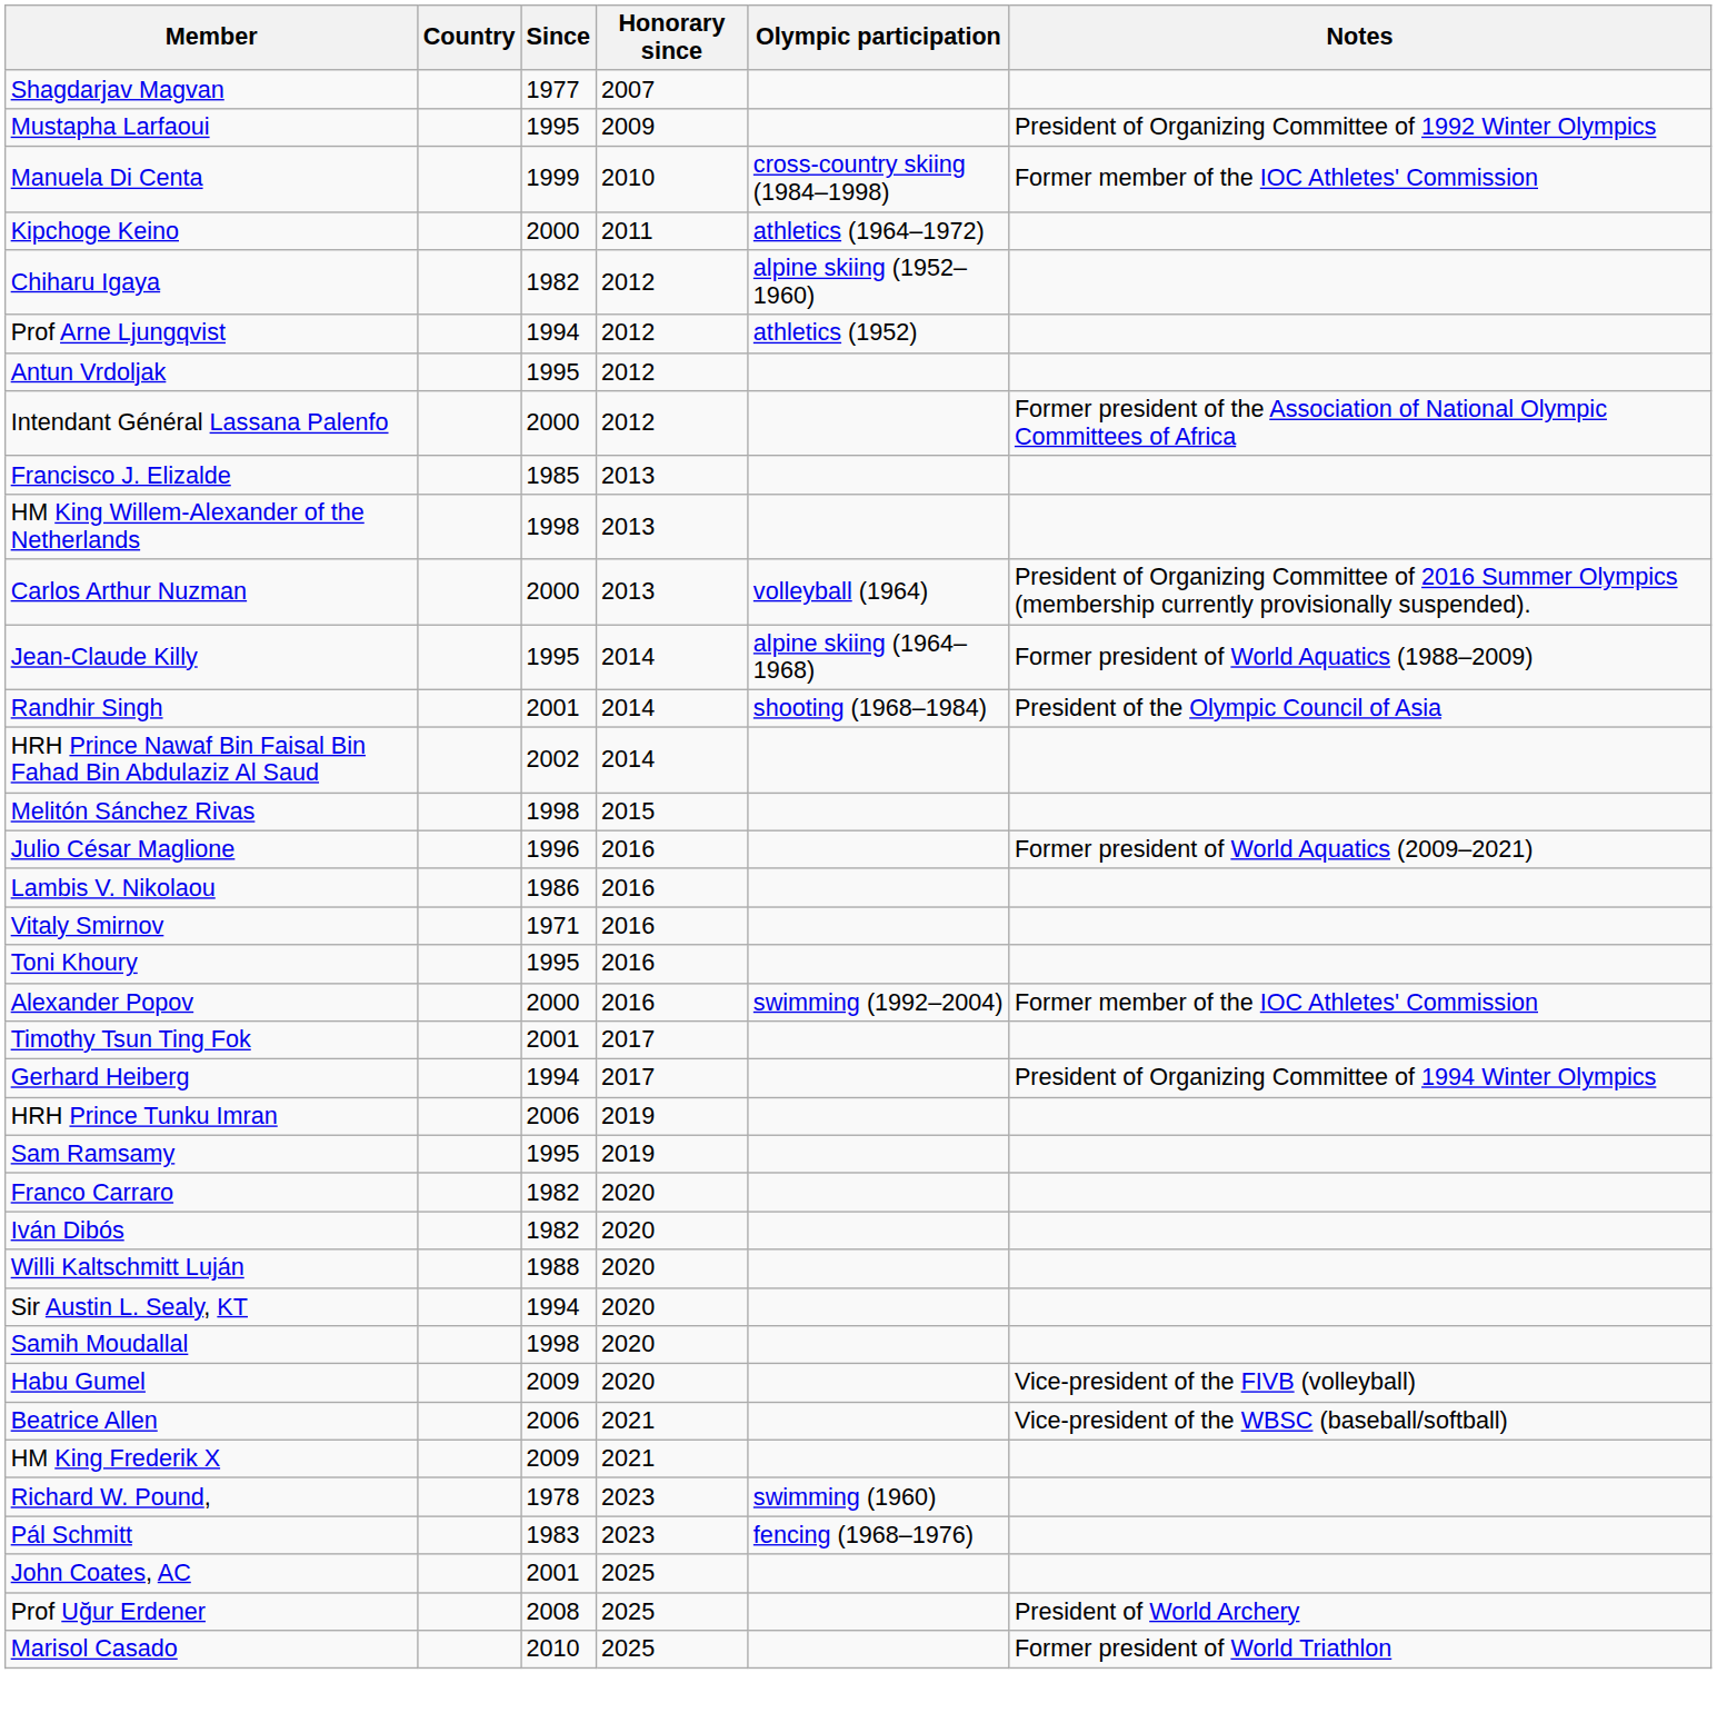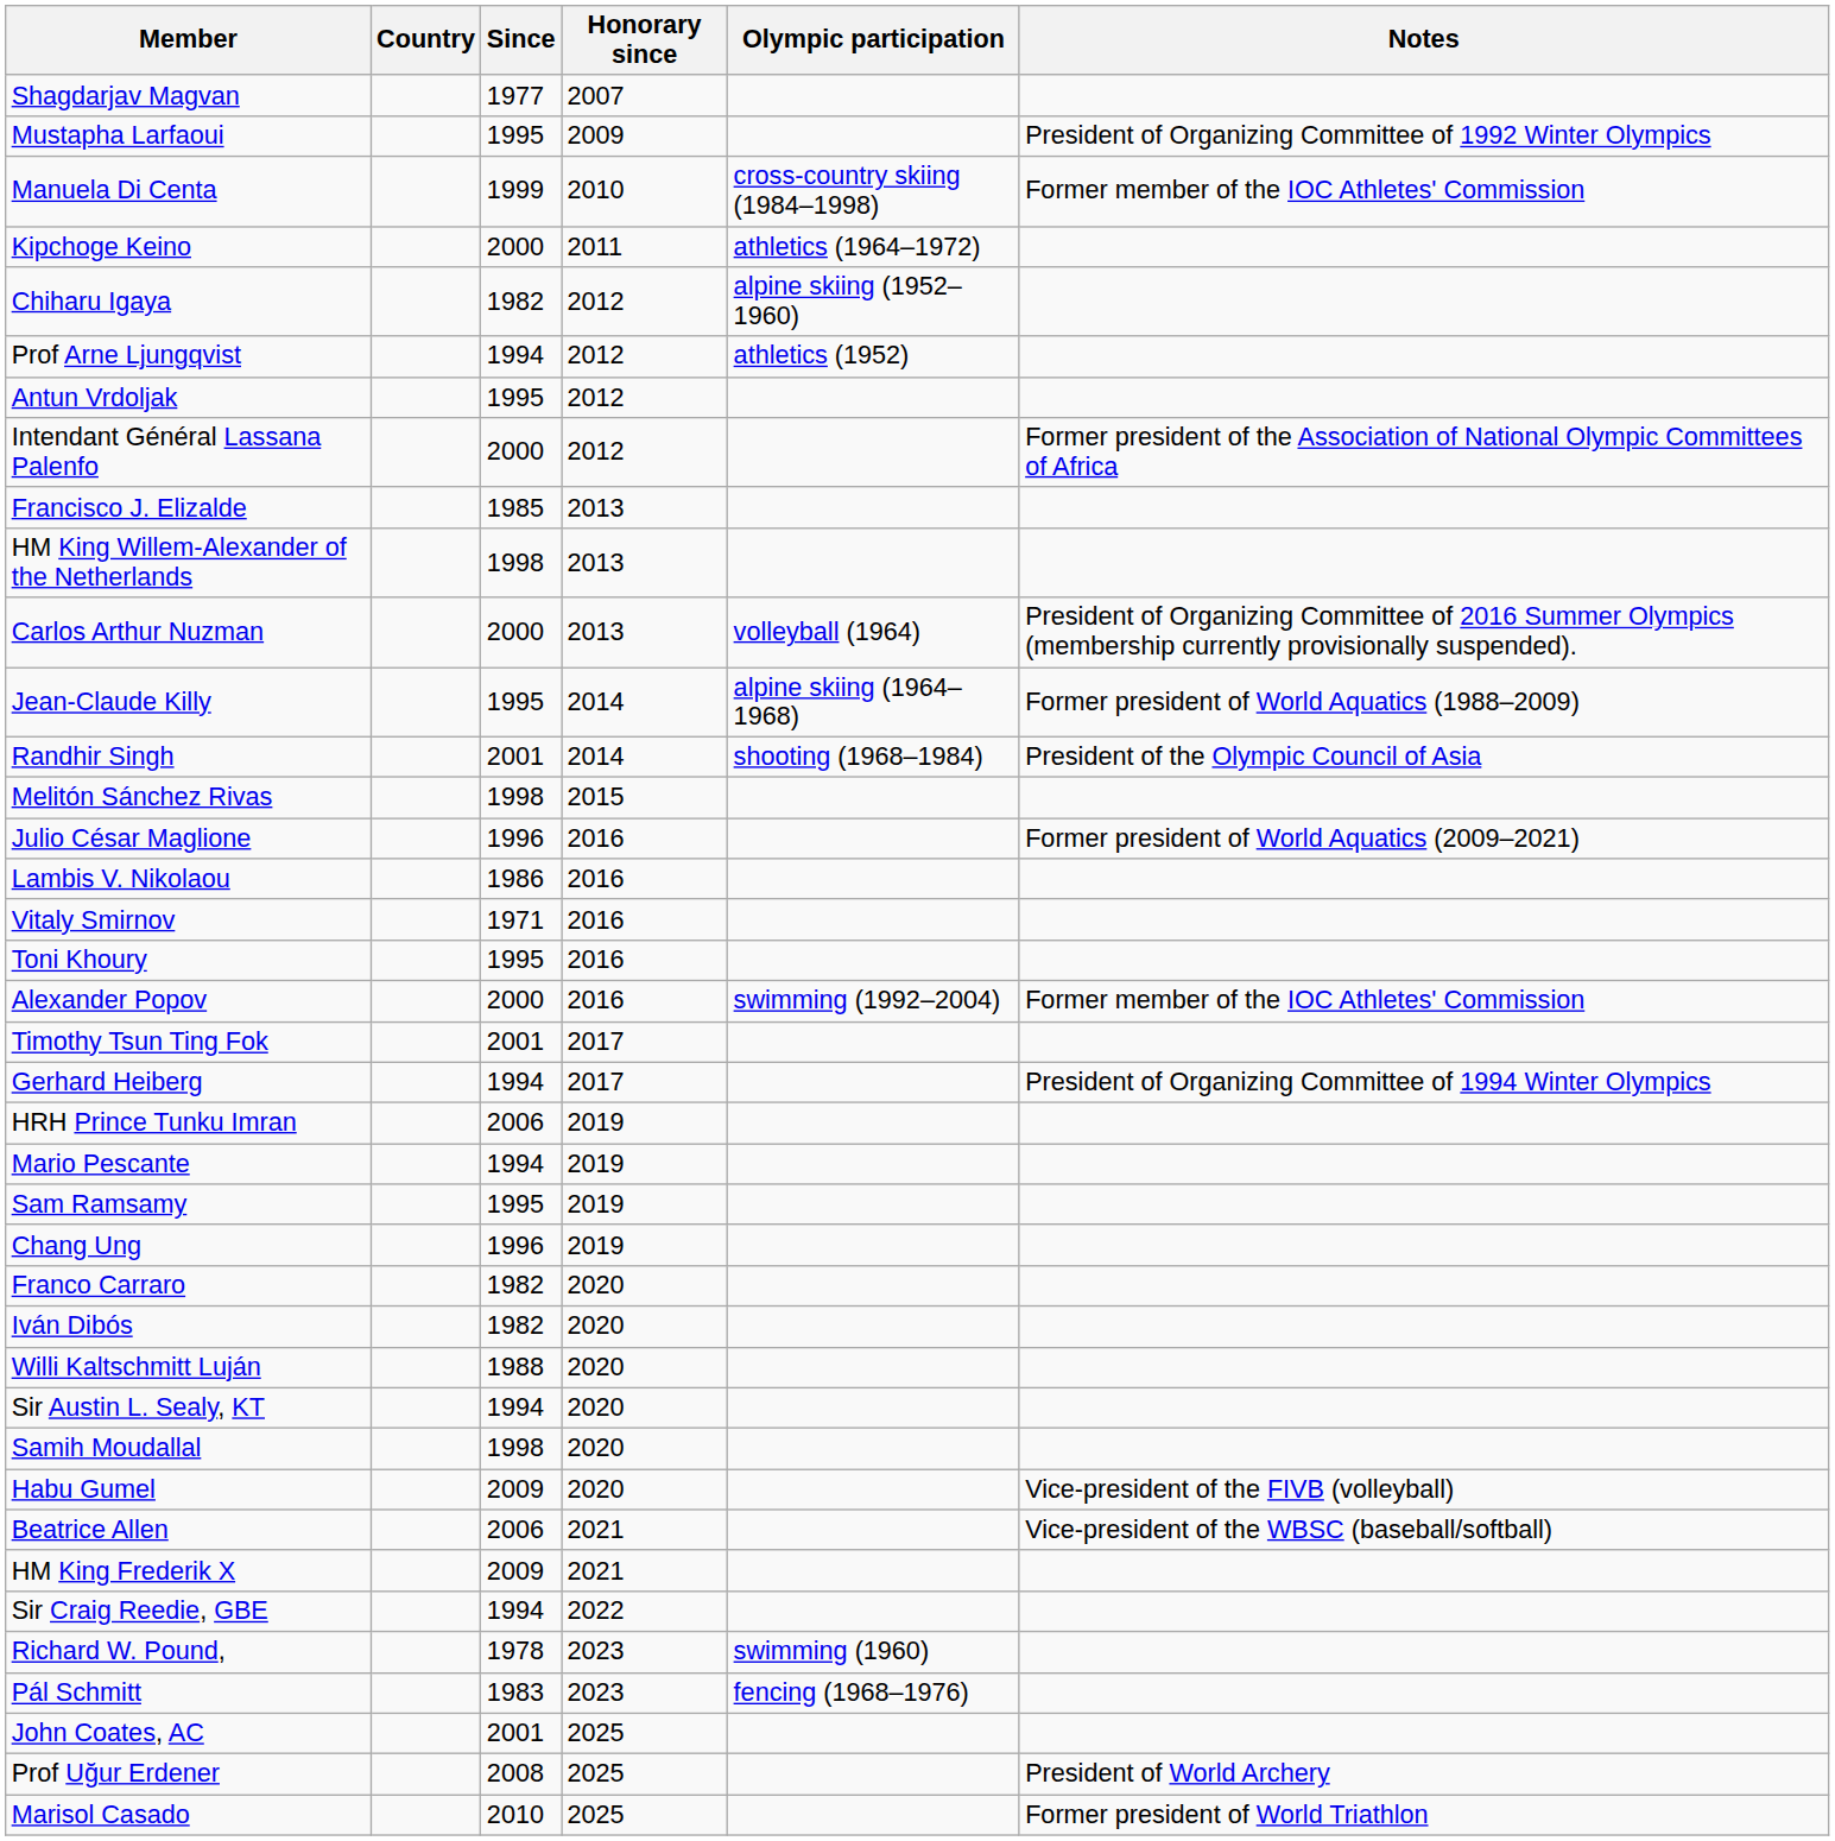 <table class="sortable wikitable" width=90%>
 <tr bgcolor=#efefef>
 <th>Member</th>
 <th>Country</th>
 <th>Since</th>
 <th>Honorary since</th>
 <th>Olympic participation</th>
 <th>Notes</th>
 </tr>
 <tr>
 <td><a href='#'>Shagdarjav Magvan</a></td>
 <td></td>
 <td>1977</td>
 <td>2007</td>
 <td></td>
 <td></td>
 </tr>
 <tr>
 <td><a href='#'>Mustapha Larfaoui</a></td>
 <td></td>
 <td>1995</td>
 <td>2009</td>
 <td></td>
 <td>President of Organizing Committee of <a href='#'>1992 Winter Olympics</a></td>
 </tr>
 <tr>
 <td><a href='#'>Manuela Di Centa</a></td>
 <td></td>
 <td>1999</td>
 <td>2010</td>
 <td><a href='#'>cross-country skiing</a> (1984–1998)</td>
 <td>Former member of the <a href='#'>IOC Athletes' Commission</a></td>
 </tr>
 <tr>
 <td><a href='#'>Kipchoge Keino</a></td>
 <td></td>
 <td>2000</td>
 <td>2011</td>
 <td><a href='#'>athletics</a> (1964–1972)</td>
 <td></td>
 </tr>
 <tr>
 <td><a href='#'>Chiharu Igaya</a></td>
 <td></td>
 <td>1982</td>
 <td>2012</td>
 <td><a href='#'>alpine skiing</a> (1952–1960)</td>
 <td></td>
 </tr>
 <tr>
 <td>Prof <a href='#'>Arne Ljungqvist</a></td>
 <td></td>
 <td>1994</td>
 <td>2012</td>
 <td><a href='#'>athletics</a> (1952)</td>
 <td></td>
 </tr>
 <tr>
 <td><a href='#'>Antun Vrdoljak</a></td>
 <td></td>
 <td>1995</td>
 <td>2012</td>
 <td></td>
 <td></td>
 </tr>
 <tr>
 <td>Intendant Général <a href='#'>Lassana Palenfo</a></td>
 <td></td>
 <td>2000</td>
 <td>2012</td>
 <td></td>
 <td>Former president of the <a href='#'>Association of National Olympic Committees of Africa</a></td>
 </tr>
 <tr>
 <td><a href='#'>Francisco J. Elizalde</a></td>
 <td></td>
 <td>1985</td>
 <td>2013</td>
 <td></td>
 <td></td>
 </tr>
 <tr>
 <td>HM <a href='#'>King Willem-Alexander of the Netherlands</a></td>
 <td></td>
 <td>1998</td>
 <td>2013</td>
 <td></td>
 <td></td>
 </tr>
 <tr>
 <td><a href='#'>Carlos Arthur Nuzman</a></td>
 <td></td>
 <td>2000</td>
 <td>2013</td>
 <td><a href='#'>volleyball</a> (1964)</td>
 <td>President of Organizing Committee of <a href='#'>2016 Summer Olympics</a> (membership currently provisionally suspended).</td>
 </tr>
 <tr>
 <td><a href='#'>Jean-Claude Killy</a></td>
 <td></td>
 <td>1995</td>
 <td>2014</td>
 <td><a href='#'>alpine skiing</a> (1964–1968)</td>
 <td>Former president of <a href='#'>World Aquatics</a> (1988–2009)</td>
 </tr>
 <tr>
 <td><a href='#'>Randhir Singh</a></td>
 <td></td>
 <td>2001</td>
 <td>2014</td>
 <td><a href='#'>shooting</a> (1968–1984)</td>
 <td>President of the <a href='#'>Olympic Council of Asia</a></td>
 </tr>
 <tr>
-<td>HRH <a href='#'>Prince Nawaf Bin Faisal Bin Fahad Bin Abdulaziz Al Saud</a></td>
-<td></td>
-<td>2002</td>
-<td>2014</td>
-<td></td>
-<td></td>
-</tr>
-<tr>
 <td><a href='#'>Melitón Sánchez Rivas</a></td>
 <td></td>
 <td>1998</td>
 <td>2015</td>
 <td></td>
 <td></td>
 </tr>
 <tr>
 <td><a href='#'>Julio César Maglione</a></td>
 <td></td>
 <td>1996</td>
 <td>2016</td>
 <td></td>
 <td>Former president of <a href='#'>World Aquatics</a> (2009–2021)</td>
 </tr>
 <tr>
 <td><a href='#'>Lambis V. Nikolaou</a></td>
 <td></td>
 <td>1986</td>
 <td>2016</td>
 <td></td>
 <td></td>
 </tr>
 <tr>
 <td><a href='#'>Vitaly Smirnov</a></td>
 <td></td>
 <td>1971</td>
 <td>2016</td>
 <td></td>
 <td></td>
 </tr>
 <tr>
 <td><a href='#'>Toni Khoury</a></td>
 <td></td>
 <td>1995</td>
 <td>2016</td>
 <td></td>
 <td></td>
 </tr>
 <tr>
 <td><a href='#'>Alexander Popov</a></td>
 <td></td>
 <td>2000</td>
 <td>2016</td>
 <td><a href='#'>swimming</a> (1992–2004)</td>
 <td>Former member of the <a href='#'>IOC Athletes' Commission</a></td>
 </tr>
 <tr>
 <td><a href='#'>Timothy Tsun Ting Fok</a></td>
 <td></td>
 <td>2001</td>
 <td>2017</td>
 <td></td>
 <td></td>
 </tr>
 <tr>
 <td><a href='#'>Gerhard Heiberg</a></td>
 <td></td>
 <td>1994</td>
 <td>2017</td>
 <td></td>
 <td>President of Organizing Committee of <a href='#'>1994 Winter Olympics</a></td>
 </tr>
 <tr>
 <td>HRH <a href='#'>Prince Tunku Imran</a></td>
 <td></td>
 <td>2006</td>
 <td>2019</td>
 <td></td>
 <td></td>
 </tr>
 <tr>
+<td><a href='#'>Mario Pescante</a></td>
+<td></td>
+<td>1994</td>
+<td>2019</td>
+<td></td>
+<td></td>
+</tr>
+<tr>
 <td><a href='#'>Sam Ramsamy</a></td>
 <td></td>
 <td>1995</td>
+<td>2019</td>
+<td></td>
+<td></td>
+</tr>
+<tr>
+<td><a href='#'>Chang Ung</a></td>
+<td></td>
+<td>1996</td>
 <td>2019</td>
 <td></td>
 <td></td>
 </tr>
 <tr>
 <td><a href='#'>Franco Carraro</a></td>
 <td></td>
 <td>1982</td>
 <td>2020</td>
 <td></td>
 <td></td>
 </tr>
 <tr>
 <td><a href='#'>Iván Dibós</a></td>
 <td></td>
 <td>1982</td>
 <td>2020</td>
 <td></td>
 <td></td>
 </tr>
 <tr>
 <td><a href='#'>Willi Kaltschmitt Luján</a></td>
 <td></td>
 <td>1988</td>
 <td>2020</td>
 <td></td>
 <td></td>
 </tr>
 <tr>
 <td>Sir <a href='#'>Austin L. Sealy</a>, <a href='#'>KT</a></td>
 <td></td>
 <td>1994</td>
 <td>2020</td>
 <td></td>
 <td></td>
 </tr>
 <tr>
 <td><a href='#'>Samih Moudallal</a></td>
 <td></td>
 <td>1998</td>
 <td>2020</td>
 <td></td>
 <td></td>
 </tr>
 <tr>
 <td><a href='#'>Habu Gumel</a></td>
 <td></td>
 <td>2009</td>
 <td>2020</td>
 <td></td>
 <td>Vice-president of the <a href='#'>FIVB</a> (volleyball)</td>
 </tr>
 <tr>
 <td><a href='#'>Beatrice Allen</a></td>
 <td></td>
 <td>2006</td>
 <td>2021</td>
 <td></td>
 <td>Vice-president of the <a href='#'>WBSC</a> (baseball/softball)</td>
 </tr>
 <tr>
 <td>HM <a href='#'>King Frederik X</a></td>
 <td></td>
 <td>2009</td>
 <td>2021</td>
 <td></td>
 <td></td>
 </tr>
 <tr>
+<td>Sir <a href='#'>Craig Reedie</a>, <a href='#'>GBE</a></td>
+<td></td>
+<td>1994</td>
+<td>2022</td>
+<td></td>
+<td></td>
+</tr>
+<tr>
 <td><a href='#'>Richard W. Pound</a>, </td>
 <td></td>
 <td>1978</td>
 <td>2023</td>
 <td><a href='#'>swimming</a> (1960)</td>
 <td></td>
 </tr>
 <tr>
 <td><a href='#'>Pál Schmitt</a></td>
 <td></td>
 <td>1983</td>
 <td>2023</td>
 <td><a href='#'>fencing</a> (1968–1976)</td>
 <td></td>
 </tr>
 <tr>
 <td><a href='#'>John Coates</a>, <a href='#'>AC</a></td>
 <td></td>
 <td>2001</td>
 <td>2025</td>
 <td></td>
 <td></td>
 </tr>
 <tr>
 <td>Prof <a href='#'>Uğur Erdener</a></td>
 <td></td>
 <td>2008</td>
 <td>2025</td>
 <td></td>
 <td>President of <a href='#'>World Archery</a></td>
 </tr>
 <tr>
 <td><a href='#'>Marisol Casado</a></td>
 <td></td>
 <td>2010</td>
 <td>2025</td>
 <td></td>
 <td>Former president of <a href='#'>World Triathlon</a></td>
 </tr>
 </table>
